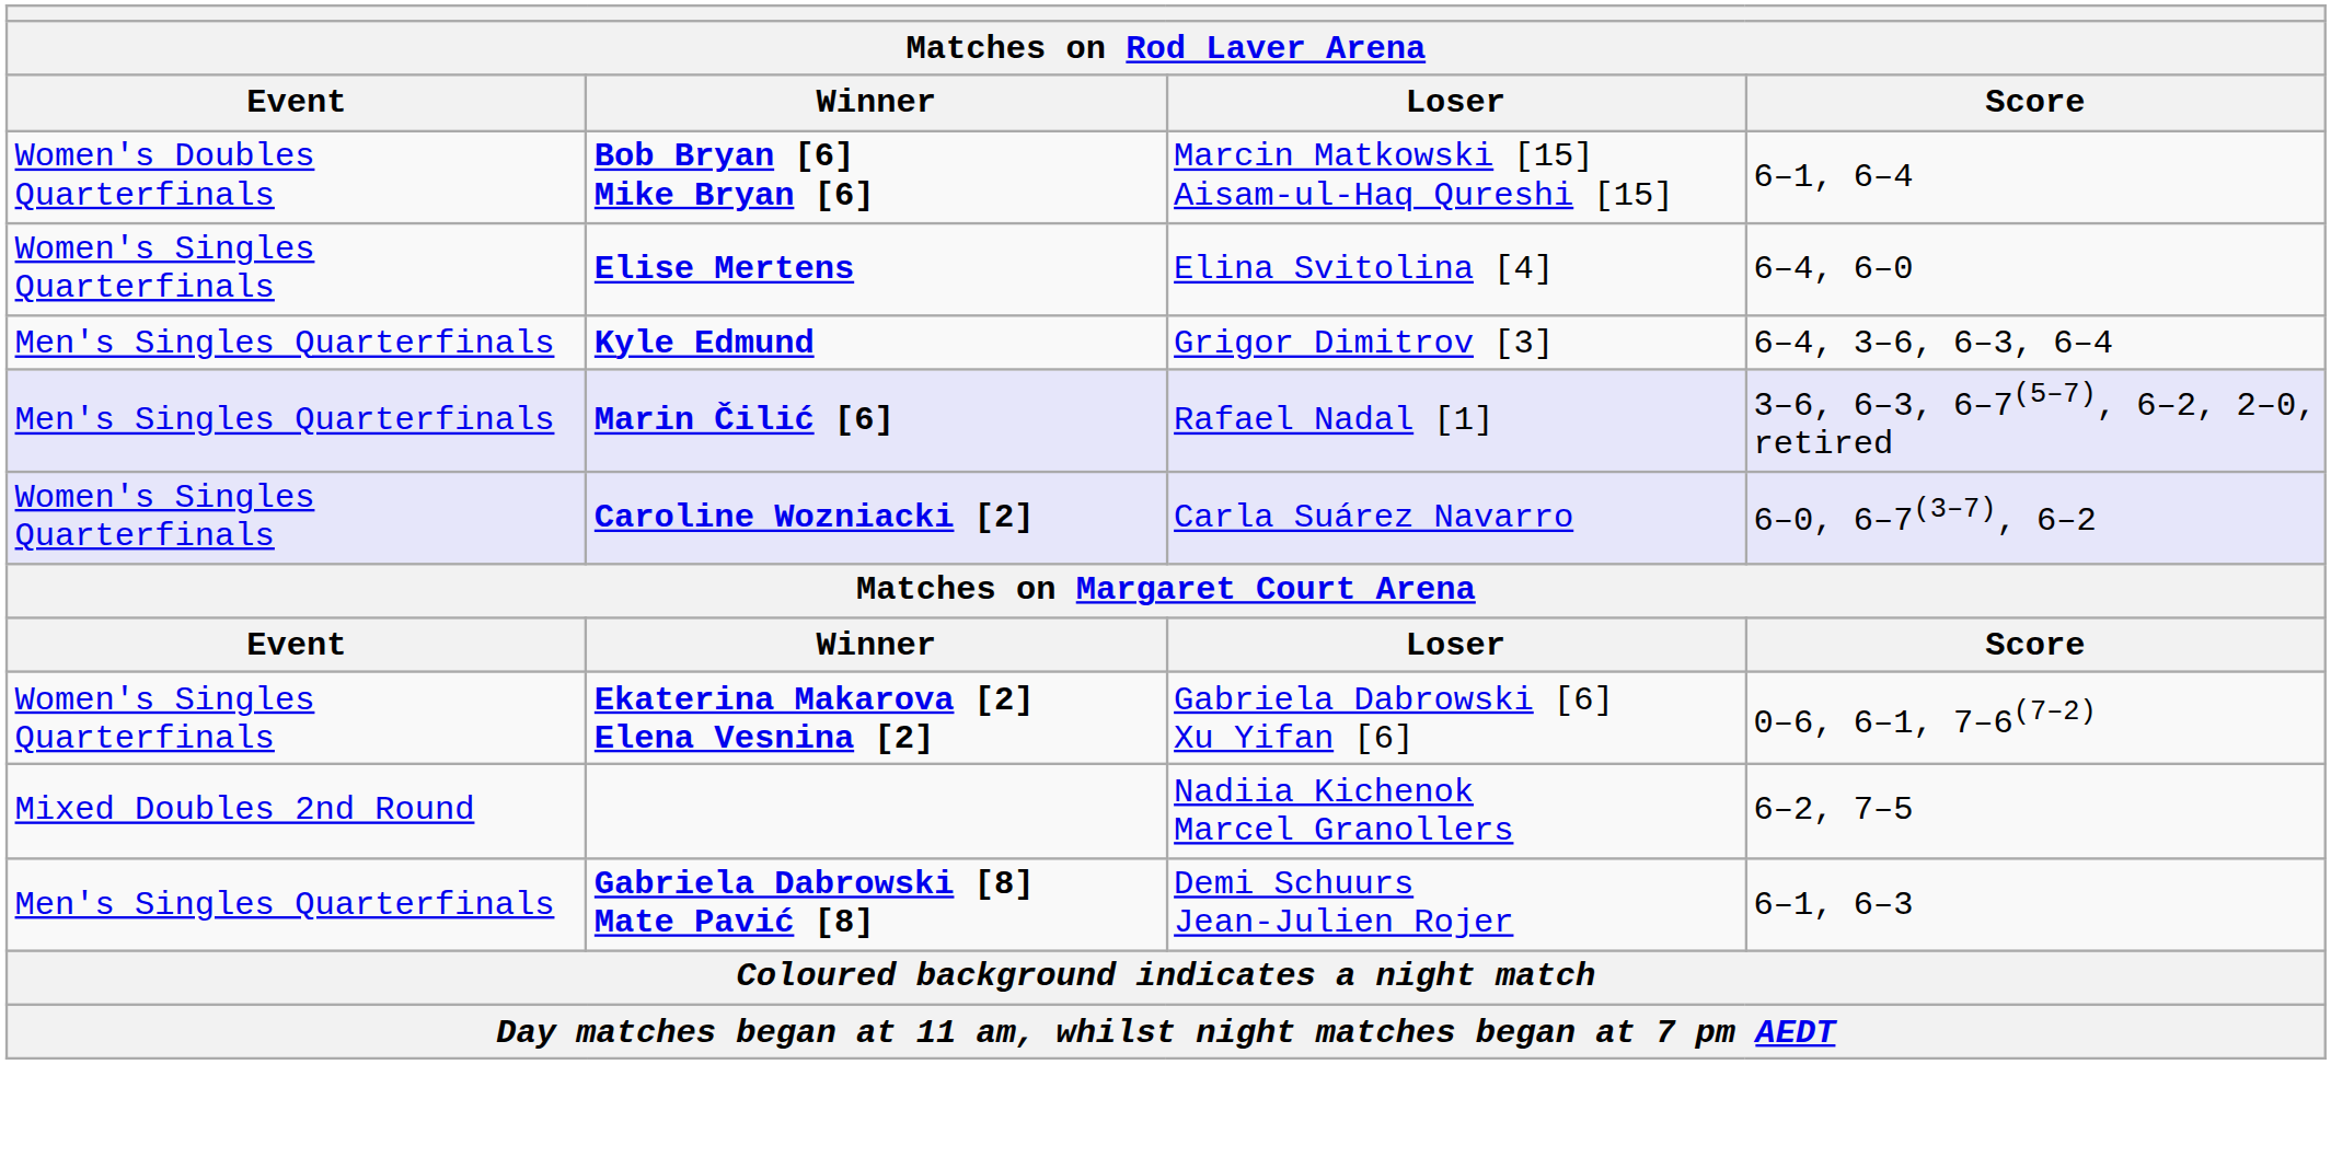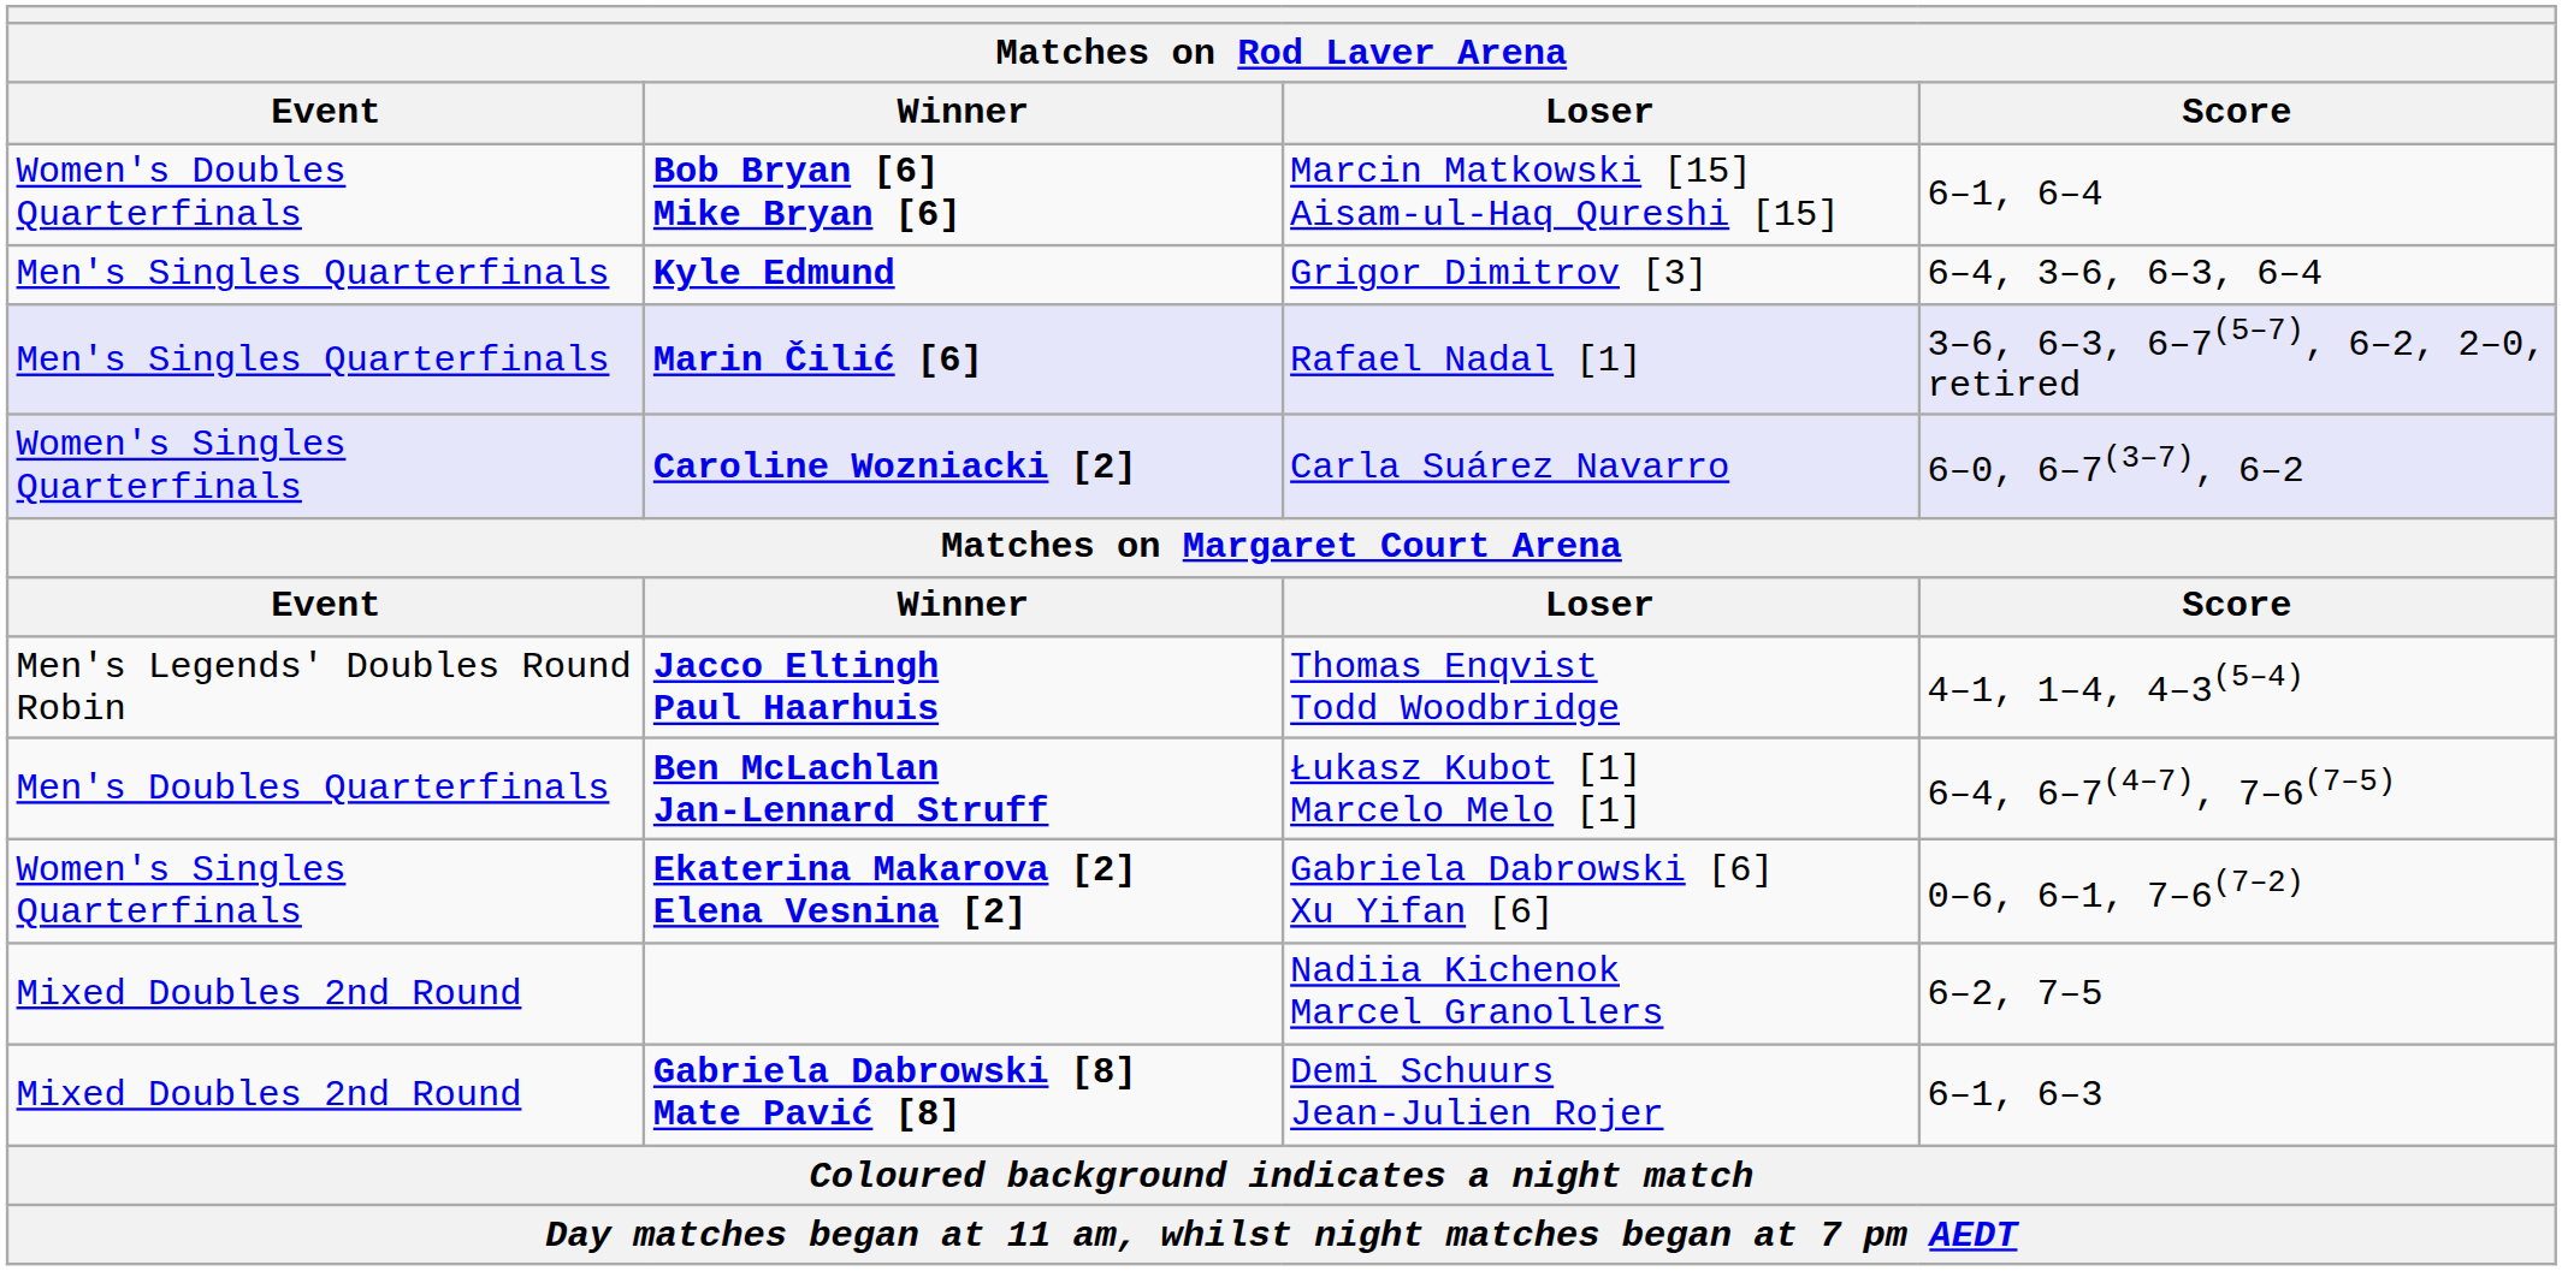 <table class="wikitable collapsible uncollapsed" style="margin:1em auto;">
 <tr>
 <th colspan=4></th>
 </tr>
 <tr>
 <th colspan=4><strong>Matches on <a href='#'>Rod Laver Arena</a></strong></th>
 </tr>
 <tr>
 <th style="width:220px;">Event</th>
 <th style="width:220px;">Winner</th>
 <th style="width:220px;">Loser</th>
 <th style="width:220px;">Score</th>
 </tr>
 <tr>
 <td><a href='#'>Women's Doubles Quarterfinals</a></td>
 <td> <strong><a href='#'>Bob Bryan</a> [6] <br>  <a href='#'>Mike Bryan</a> [6]</strong></td>
 <td> <a href='#'>Marcin Matkowski</a> [15] <br>  <a href='#'>Aisam-ul-Haq Qureshi</a> [15]</td>
 <td>6–1, 6–4</td>
-</tr>
-<tr>
-<td><a href='#'>Women's Singles Quarterfinals</a></td>
-<td> <strong><a href='#'>Elise Mertens</a></strong></td>
-<td> <a href='#'>Elina Svitolina</a> [4]</td>
-<td>6–4, 6–0</td>
 </tr>
 <tr>
 <td><a href='#'>Men's Singles Quarterfinals</a></td>
 <td> <strong><a href='#'>Kyle Edmund</a></strong></td>
 <td> <a href='#'>Grigor Dimitrov</a> [3]</td>
 <td>6–4, 3–6, 6–3, 6–4</td>
 </tr>
 <tr bgcolor=lavender>
 <td><a href='#'>Men's Singles Quarterfinals</a></td>
 <td> <strong><a href='#'>Marin Čilić</a> [6]</strong></td>
 <td> <a href='#'>Rafael Nadal</a> [1]</td>
 <td>3–6, 6–3, 6–7<sup>(5–7)</sup>, 6–2, 2–0, retired</td>
 </tr>
 <tr bgcolor=lavender>
 <td><a href='#'>Women's Singles Quarterfinals</a></td>
 <td> <strong><a href='#'>Caroline Wozniacki</a> [2]</strong></td>
 <td> <a href='#'>Carla Suárez Navarro</a></td>
 <td>6–0, 6–7<sup>(3–7)</sup>, 6–2</td>
 </tr>
 <tr>
 <th colspan=4><strong>Matches on <a href='#'>Margaret Court Arena</a></strong></th>
 </tr>
 <tr>
 <th style="width:220px;">Event</th>
 <th style="width:220px;">Winner</th>
 <th style="width:220px;">Loser</th>
 <th style="width:220px;">Score</th>
 </tr>
 <tr>
+<td>Men's Legends' Doubles Round Robin</td>
+<td> <strong><a href='#'>Jacco Eltingh</a> <br>  <a href='#'>Paul Haarhuis</a></strong></td>
+<td> <a href='#'>Thomas Enqvist</a> <br>  <a href='#'>Todd Woodbridge</a></td>
+<td>4–1, 1–4, 4–3<sup>(5–4)</sup></td>
+</tr>
+<tr>
+<td><a href='#'>Men's Doubles Quarterfinals</a></td>
+<td> <strong><a href='#'>Ben McLachlan</a> <br>  <a href='#'>Jan-Lennard Struff</a></strong></td>
+<td> <a href='#'>Łukasz Kubot</a> [1] <br>  <a href='#'>Marcelo Melo</a> [1]</td>
+<td>6–4, 6–7<sup>(4–7)</sup>, 7–6<sup>(7–5)</sup></td>
+</tr>
+<tr>
 <td><a href='#'>Women's Singles Quarterfinals</a></td>
 <td> <strong><a href='#'>Ekaterina Makarova</a> [2]<br> <a href='#'>Elena Vesnina</a> [2]</strong></td>
 <td> <a href='#'>Gabriela Dabrowski</a> [6]<br> <a href='#'>Xu Yifan</a> [6]</td>
 <td>0–6, 6–1, 7–6<sup>(7–2)</sup></td>
 </tr>
 <tr>
 <td><a href='#'>Mixed Doubles 2nd Round</a></td>
 <td></td>
 <td> <a href='#'>Nadiia Kichenok</a><br> <a href='#'>Marcel Granollers</a></td>
 <td>6–2, 7–5</td>
 </tr>
 <tr>
-<td><a href='#'>Men's Singles Quarterfinals</a></td>
+<td><a href='#'>Mixed Doubles 2nd Round</a></td>
 <td> <strong><a href='#'>Gabriela Dabrowski</a> [8]</strong><br> <strong><a href='#'>Mate Pavić</a> [8]</strong></td>
 <td> <a href='#'>Demi Schuurs</a> <br>  <a href='#'>Jean-Julien Rojer</a></td>
 <td>6–1, 6–3</td>
 </tr>
 <tr>
 <th colspan=4><em>Coloured background indicates a night match</em></th>
 </tr>
 <tr>
 <th colspan=4><em>Day matches began at 11 am, whilst night matches began at 7 pm <a href='#'>AEDT</a></em></th>
 </tr>
 </table>
